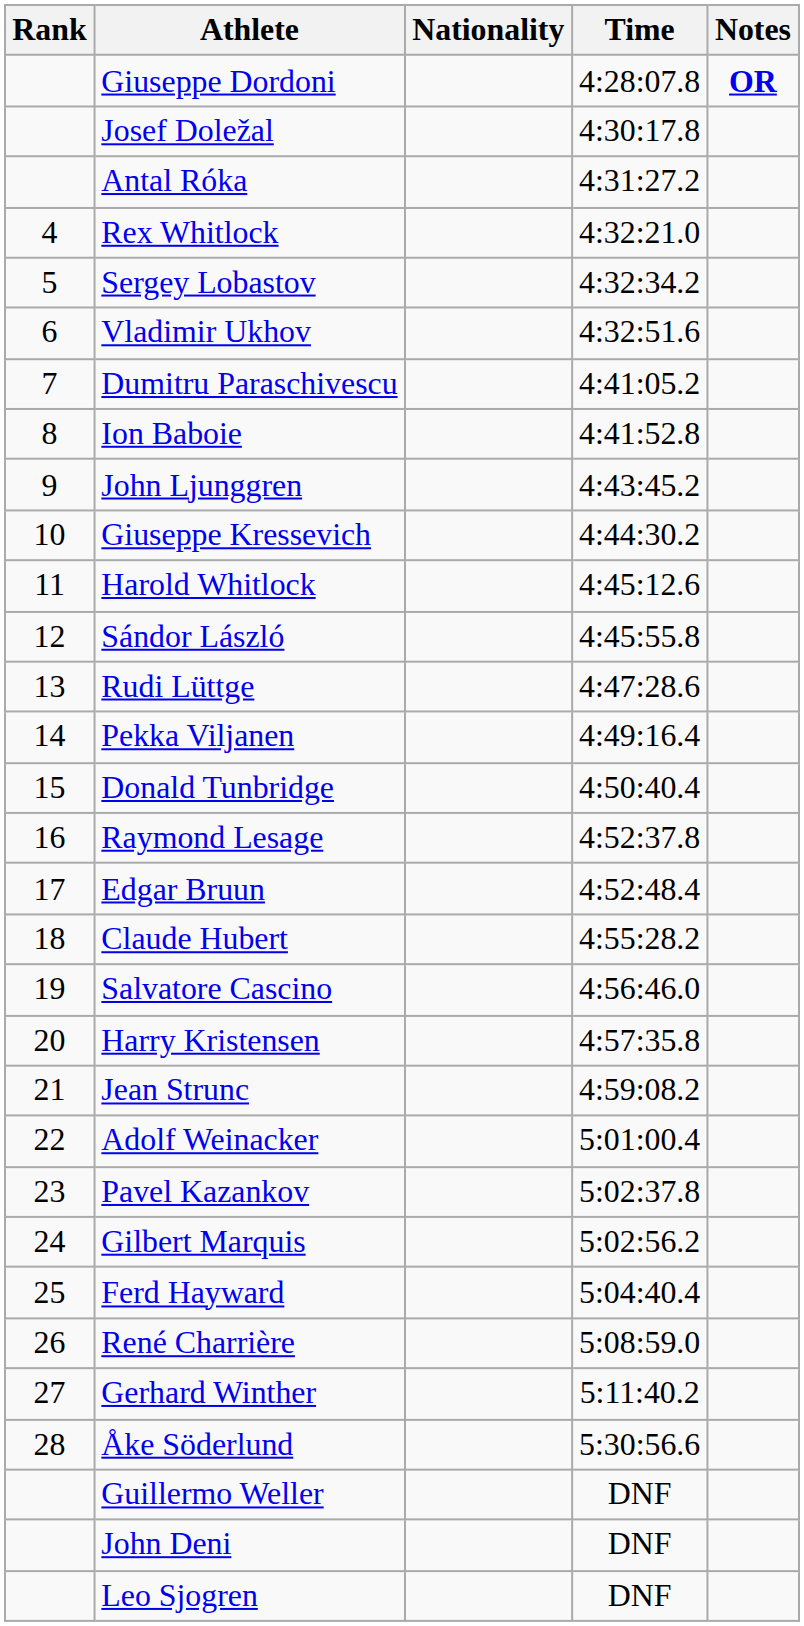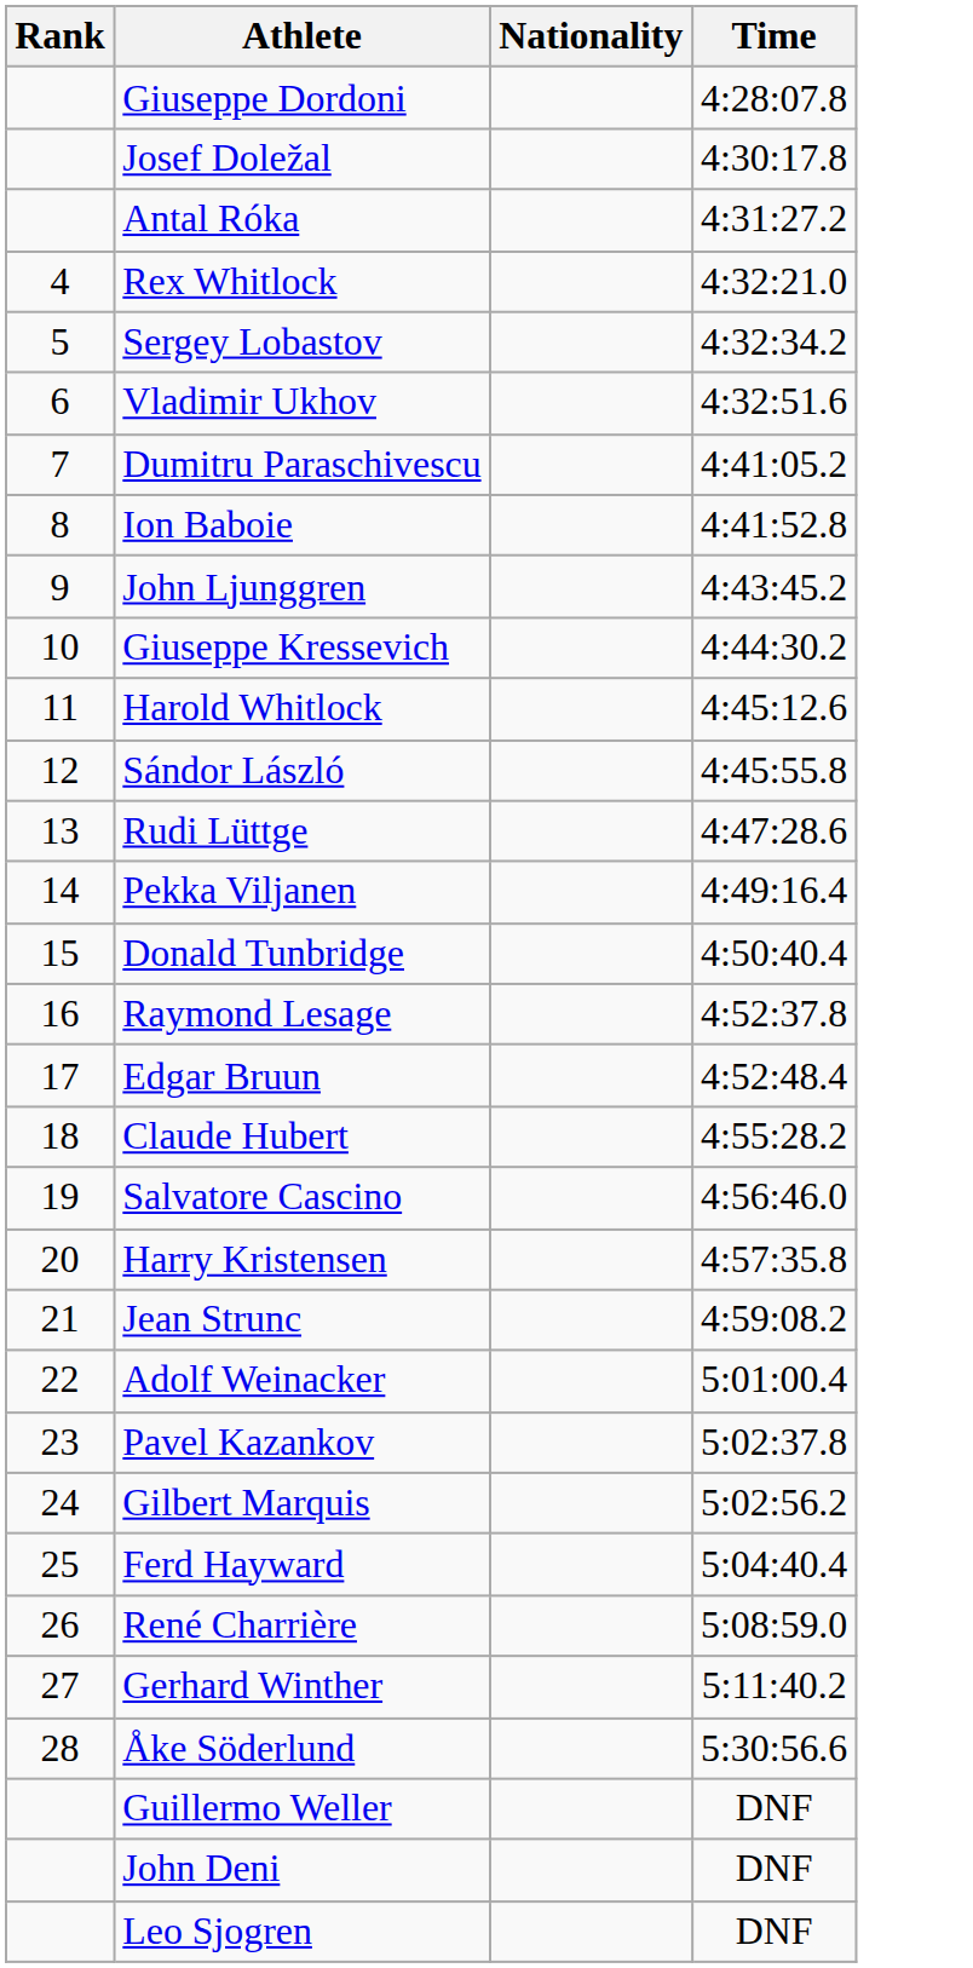 <table class="wikitable sortable" style="text-align:center">
 <tr>
 <th>Rank</th>
 <th>Athlete</th>
 <th>Nationality</th>
 <th>Time</th>
-<th>Notes</th>
 </tr>
 <tr>
 <td></td>
 <td align=left><a href='#'>Giuseppe Dordoni</a></td>
 <td align=left></td>
 <td>4:28:07.8</td>
-<td><strong><a href='#'>OR</a></strong></td>
 </tr>
 <tr>
 <td></td>
 <td align=left><a href='#'>Josef Doležal</a></td>
 <td align=left></td>
 <td>4:30:17.8</td>
-<td></td>
 </tr>
 <tr>
 <td></td>
 <td align=left><a href='#'>Antal Róka</a></td>
 <td align=left></td>
 <td>4:31:27.2</td>
-<td></td>
 </tr>
 <tr>
 <td>4</td>
 <td align=left><a href='#'>Rex Whitlock</a></td>
 <td align=left></td>
 <td>4:32:21.0</td>
-<td></td>
 </tr>
 <tr>
 <td>5</td>
 <td align=left><a href='#'>Sergey Lobastov</a></td>
 <td align=left></td>
 <td>4:32:34.2</td>
-<td></td>
 </tr>
 <tr>
 <td>6</td>
 <td align=left><a href='#'>Vladimir Ukhov</a></td>
 <td align=left></td>
 <td>4:32:51.6</td>
-<td></td>
 </tr>
 <tr>
 <td>7</td>
 <td align=left><a href='#'>Dumitru Paraschivescu</a></td>
 <td align=left></td>
 <td>4:41:05.2</td>
-<td></td>
 </tr>
 <tr>
 <td>8</td>
 <td align=left><a href='#'>Ion Baboie</a></td>
 <td align=left></td>
 <td>4:41:52.8</td>
-<td></td>
 </tr>
 <tr>
 <td>9</td>
 <td align=left><a href='#'>John Ljunggren</a></td>
 <td align=left></td>
 <td>4:43:45.2</td>
-<td></td>
 </tr>
 <tr>
 <td>10</td>
 <td align=left><a href='#'>Giuseppe Kressevich</a></td>
 <td align=left></td>
 <td>4:44:30.2</td>
-<td></td>
 </tr>
 <tr>
 <td>11</td>
 <td align=left><a href='#'>Harold Whitlock</a></td>
 <td align=left></td>
 <td>4:45:12.6</td>
-<td></td>
 </tr>
 <tr>
 <td>12</td>
 <td align=left><a href='#'>Sándor László</a></td>
 <td align=left></td>
 <td>4:45:55.8</td>
-<td></td>
 </tr>
 <tr>
 <td>13</td>
 <td align=left><a href='#'>Rudi Lüttge</a></td>
 <td align=left></td>
 <td>4:47:28.6</td>
-<td></td>
 </tr>
 <tr>
 <td>14</td>
 <td align=left><a href='#'>Pekka Viljanen</a></td>
 <td align=left></td>
 <td>4:49:16.4</td>
-<td></td>
 </tr>
 <tr>
 <td>15</td>
 <td align=left><a href='#'>Donald Tunbridge</a></td>
 <td align=left></td>
 <td>4:50:40.4</td>
-<td></td>
 </tr>
 <tr>
 <td>16</td>
 <td align=left><a href='#'>Raymond Lesage</a></td>
 <td align=left></td>
 <td>4:52:37.8</td>
-<td></td>
 </tr>
 <tr>
 <td>17</td>
 <td align=left><a href='#'>Edgar Bruun</a></td>
 <td align=left></td>
 <td>4:52:48.4</td>
-<td></td>
 </tr>
 <tr>
 <td>18</td>
 <td align=left><a href='#'>Claude Hubert</a></td>
 <td align=left></td>
 <td>4:55:28.2</td>
-<td></td>
 </tr>
 <tr>
 <td>19</td>
 <td align=left><a href='#'>Salvatore Cascino</a></td>
 <td align=left></td>
 <td>4:56:46.0</td>
-<td></td>
 </tr>
 <tr>
 <td>20</td>
 <td align=left><a href='#'>Harry Kristensen</a></td>
 <td align=left></td>
 <td>4:57:35.8</td>
-<td></td>
 </tr>
 <tr>
 <td>21</td>
 <td align=left><a href='#'>Jean Strunc</a></td>
 <td align=left></td>
 <td>4:59:08.2</td>
-<td></td>
 </tr>
 <tr>
 <td>22</td>
 <td align=left><a href='#'>Adolf Weinacker</a></td>
 <td align=left></td>
 <td>5:01:00.4</td>
-<td></td>
 </tr>
 <tr>
 <td>23</td>
 <td align=left><a href='#'>Pavel Kazankov</a></td>
 <td align=left></td>
 <td>5:02:37.8</td>
-<td></td>
 </tr>
 <tr>
 <td>24</td>
 <td align=left><a href='#'>Gilbert Marquis</a></td>
 <td align=left></td>
 <td>5:02:56.2</td>
-<td></td>
 </tr>
 <tr>
 <td>25</td>
 <td align=left><a href='#'>Ferd Hayward</a></td>
 <td align=left></td>
 <td>5:04:40.4</td>
-<td></td>
 </tr>
 <tr>
 <td>26</td>
 <td align=left><a href='#'>René Charrière</a></td>
 <td align=left></td>
 <td>5:08:59.0</td>
-<td></td>
 </tr>
 <tr>
 <td>27</td>
 <td align=left><a href='#'>Gerhard Winther</a></td>
 <td align=left></td>
 <td>5:11:40.2</td>
-<td></td>
 </tr>
 <tr>
 <td>28</td>
 <td align=left><a href='#'>Åke Söderlund</a></td>
 <td align=left></td>
 <td>5:30:56.6</td>
-<td></td>
 </tr>
 <tr>
 <td></td>
 <td align=left><a href='#'>Guillermo Weller</a></td>
 <td align=left></td>
 <td>DNF</td>
-<td></td>
 </tr>
 <tr>
 <td></td>
 <td align=left><a href='#'>John Deni</a></td>
 <td align=left></td>
 <td>DNF</td>
-<td></td>
 </tr>
 <tr>
 <td></td>
 <td align=left><a href='#'>Leo Sjogren</a></td>
 <td align=left></td>
 <td>DNF</td>
-<td></td>
 </tr>
 </table>
